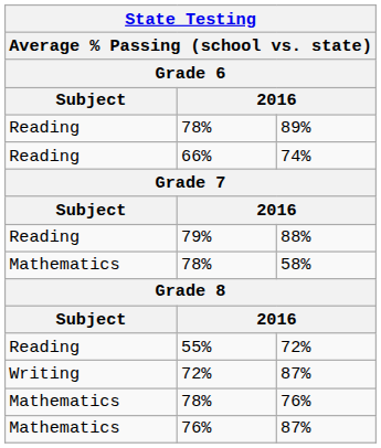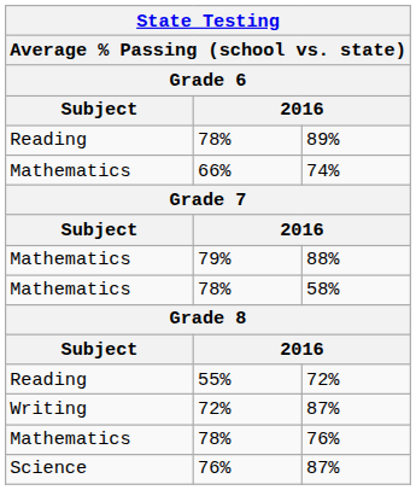 <table class="wikitable">
 <tr>
 <th colspan="7"><a href='#'>State Testing</a></th>
 </tr>
 <tr>
 <th colspan="7">Average % Passing (school vs. state)</th>
 </tr>
 <tr>
 <th colspan="7">Grade 6</th>
 </tr>
 <tr>
 <th>Subject</th>
 <th style="width:100px;" colspan="3">2016</th>
 </tr>
 <tr>
 <td>Reading</td>
 <td>78%</td>
 <td>89%</td>
 </tr>
 <tr>
-<td>Reading</td>
+<td>Mathematics</td>
 <td>66%</td>
 <td>74%</td>
 </tr>
 <tr>
 <th colspan="7">Grade 7</th>
 </tr>
 <tr>
 <th>Subject</th>
 <th style="width:100px;" colspan="2">2016</th>
 </tr>
 <tr>
-<td>Reading</td>
+<td>Mathematics</td>
 <td>79%</td>
 <td>88%</td>
 </tr>
 <tr>
 <td>Mathematics</td>
 <td>78%</td>
 <td>58%</td>
 </tr>
 <tr>
 <th colspan="7">Grade 8</th>
 </tr>
 <tr>
 <th>Subject</th>
 <th style="width:100px;" colspan="2">2016</th>
 </tr>
 <tr>
 <td>Reading</td>
 <td>55%</td>
 <td>72%</td>
 </tr>
 <tr>
 <td>Writing</td>
 <td>72%</td>
 <td>87%</td>
 </tr>
 <tr>
 <td>Mathematics</td>
 <td>78%</td>
 <td>76%</td>
 </tr>
 <tr>
-<td>Mathematics</td>
+<td>Science</td>
 <td>76%</td>
 <td>87%</td>
 </tr>
 </table>
